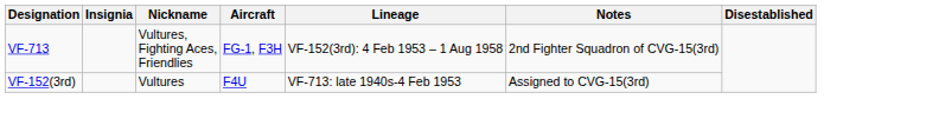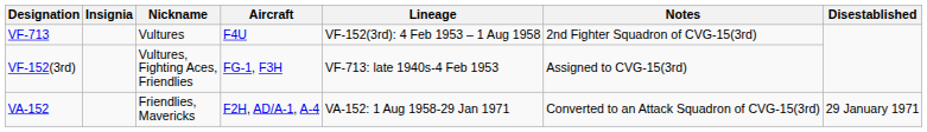 <table class="wikitable">
 <tr>
 <th>Designation</th>
 <th>Insignia</th>
 <th>Nickname</th>
 <th>Aircraft</th>
 <th>Lineage</th>
 <th>Notes</th>
 <th>Disestablished</th>
 </tr>
 <tr>
 <td><a href='#'>VF-713</a></td>
 <td></td>
-<td>Vultures,<br>Fighting Aces,<br>Friendlies</td>
-<td><a href='#'>FG-1</a>, <a href='#'>F3H</a></td>
+<td>Vultures</td>
+<td><a href='#'>F4U</a></td>
 <td style="white-space: nowrap;">VF-152(3rd): 4 Feb 1953 – 1 Aug 1958</td>
 <td>2nd Fighter Squadron of CVG-15(3rd)</td>
 </tr>
 <tr>
 <td><a href='#'>VF-152</a>(3rd)</td>
 <td><br></td>
-<td>Vultures</td>
-<td><a href='#'>F4U</a></td>
+<td>Vultures,<br>Fighting Aces,<br>Friendlies</td>
+<td><a href='#'>FG-1</a>, <a href='#'>F3H</a></td>
 <td>VF-713: late 1940s-4 Feb 1953</td>
 <td>Assigned to CVG-15(3rd)</td>
 </tr>
+<tr>
+<td><a href='#'>VA-152</a></td>
+<td></td>
+<td>Friendlies,<br>Mavericks</td>
+<td><a href='#'>F2H</a>, <a href='#'>AD/A-1</a>, <a href='#'>A-4</a></td>
+<td>VA-152: 1 Aug 1958-29 Jan 1971</td>
+<td>Converted to an Attack Squadron of CVG-15(3rd)</td>
+<td>29 January 1971</td>
+</tr>
 </table>
